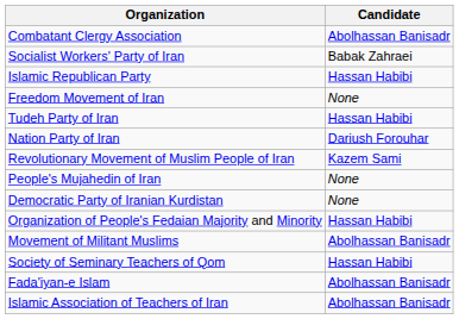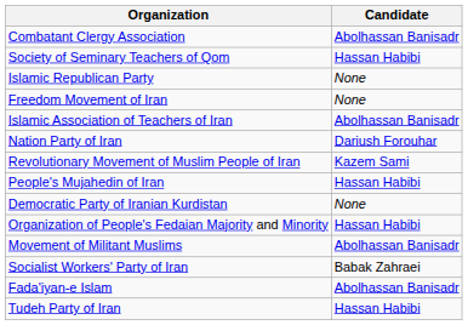 <table class="wikitable">
 <tr>
 <th>Organization</th>
 <th>Candidate</th>
 </tr>
 <tr>
 <td><a href='#'>Combatant Clergy Association</a></td>
 <td><a href='#'>Abolhassan Banisadr</a></td>
 </tr>
 <tr>
-<td><a href='#'>Socialist Workers' Party of Iran</a></td>
-<td>Babak Zahraei</td>
+<td><a href='#'>Society of Seminary Teachers of Qom</a></td>
+<td><a href='#'>Hassan Habibi</a> </td>
 </tr>
 <tr>
 <td><a href='#'>Islamic Republican Party</a></td>
-<td><a href='#'>Hassan Habibi</a> </td>
+<td><em>None</em> </td>
 </tr>
 <tr>
 <td><a href='#'>Freedom Movement of Iran</a></td>
 <td><em>None</em></td>
 </tr>
 <tr>
-<td><a href='#'>Tudeh Party of Iran</a></td>
-<td><a href='#'>Hassan Habibi</a></td>
+<td><a href='#'>Islamic Association of Teachers of Iran</a></td>
+<td><a href='#'>Abolhassan Banisadr</a></td>
 </tr>
 <tr>
 <td><a href='#'>Nation Party of Iran</a></td>
 <td><a href='#'>Dariush Forouhar</a></td>
 </tr>
 <tr>
 <td><a href='#'>Revolutionary Movement of Muslim People of Iran</a></td>
 <td><a href='#'>Kazem Sami</a></td>
 </tr>
 <tr>
 <td><a href='#'>People's Mujahedin of Iran</a></td>
-<td><em>None</em> </td>
+<td><a href='#'>Hassan Habibi</a> </td>
 </tr>
 <tr>
 <td><a href='#'>Democratic Party of Iranian Kurdistan</a></td>
 <td><em>None</em> </td>
 </tr>
 <tr>
 <td><a href='#'>Organization of People's Fedaian Majority</a> and <a href='#'>Minority</a></td>
 <td><a href='#'>Hassan Habibi</a> </td>
 </tr>
 <tr>
 <td><a href='#'>Movement of Militant Muslims</a></td>
 <td><a href='#'>Abolhassan Banisadr</a></td>
 </tr>
 <tr>
-<td><a href='#'>Society of Seminary Teachers of Qom</a></td>
-<td><a href='#'>Hassan Habibi</a> </td>
+<td><a href='#'>Socialist Workers' Party of Iran</a></td>
+<td>Babak Zahraei</td>
 </tr>
 <tr>
 <td><a href='#'>Fada'iyan-e Islam</a></td>
 <td><a href='#'>Abolhassan Banisadr</a></td>
 </tr>
 <tr>
-<td><a href='#'>Islamic Association of Teachers of Iran</a></td>
-<td><a href='#'>Abolhassan Banisadr</a></td>
+<td><a href='#'>Tudeh Party of Iran</a></td>
+<td><a href='#'>Hassan Habibi</a></td>
 </tr>
 </table>
